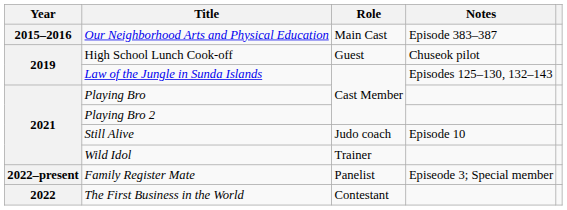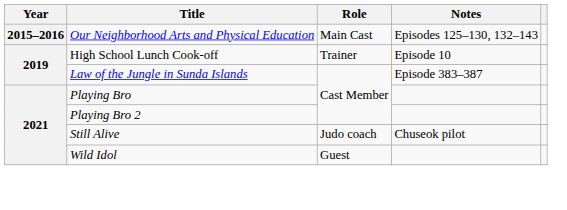 <table class="wikitable sortable plainrowheaders">
 <tr>
 <th scope="col">Year</th>
 <th scope="col">Title</th>
 <th scope="col">Role</th>
 <th scope="col">Notes</th>
 <th scope="col" class="unsortable"></th>
 </tr>
 <tr>
 <th scope="row">2015–2016</th>
 <td><em><a href='#'>Our Neighborhood Arts and Physical Education</a></em></td>
 <td>Main Cast</td>
-<td>Episode 383–387</td>
+<td>Episodes 125–130, 132–143</td>
 <td></td>
 </tr>
 <tr>
 <th scope="row" rowspan="2">2019</th>
 <td>High School Lunch Cook-off</td>
-<td>Guest</td>
-<td>Chuseok pilot</td>
+<td>Trainer</td>
+<td>Episode 10</td>
 <td></td>
 </tr>
 <tr>
 <td><em><a href='#'>Law of the Jungle in Sunda Islands</a></em></td>
 <td rowspan="3">Cast Member</td>
-<td>Episodes 125–130, 132–143</td>
+<td>Episode 383–387</td>
 <td></td>
 </tr>
 <tr>
 <th scope="row" rowspan=4>2021</th>
 <td><em>Playing Bro</em></td>
 <td></td>
 <td></td>
 </tr>
 <tr>
 <td><em>Playing Bro 2</em></td>
 <td></td>
 <td></td>
 </tr>
 <tr>
 <td><em>Still Alive</em></td>
 <td>Judo coach</td>
-<td>Episode 10</td>
+<td>Chuseok pilot</td>
 <td></td>
 </tr>
 <tr>
 <td><em>Wild Idol</em></td>
-<td>Trainer</td>
-<td></td>
-<td></td>
-</tr>
-<tr>
-<th scope="row">2022–present</th>
-<td><em>Family Register Mate</em></td>
-<td>Panelist</td>
-<td>Episeode 3; Special member</td>
-<td></td>
-</tr>
-<tr>
-<th scope="row">2022</th>
-<td><em>The First Business in the World</em></td>
-<td>Contestant</td>
+<td>Guest</td>
 <td></td>
 <td></td>
 </tr>
 </table>
